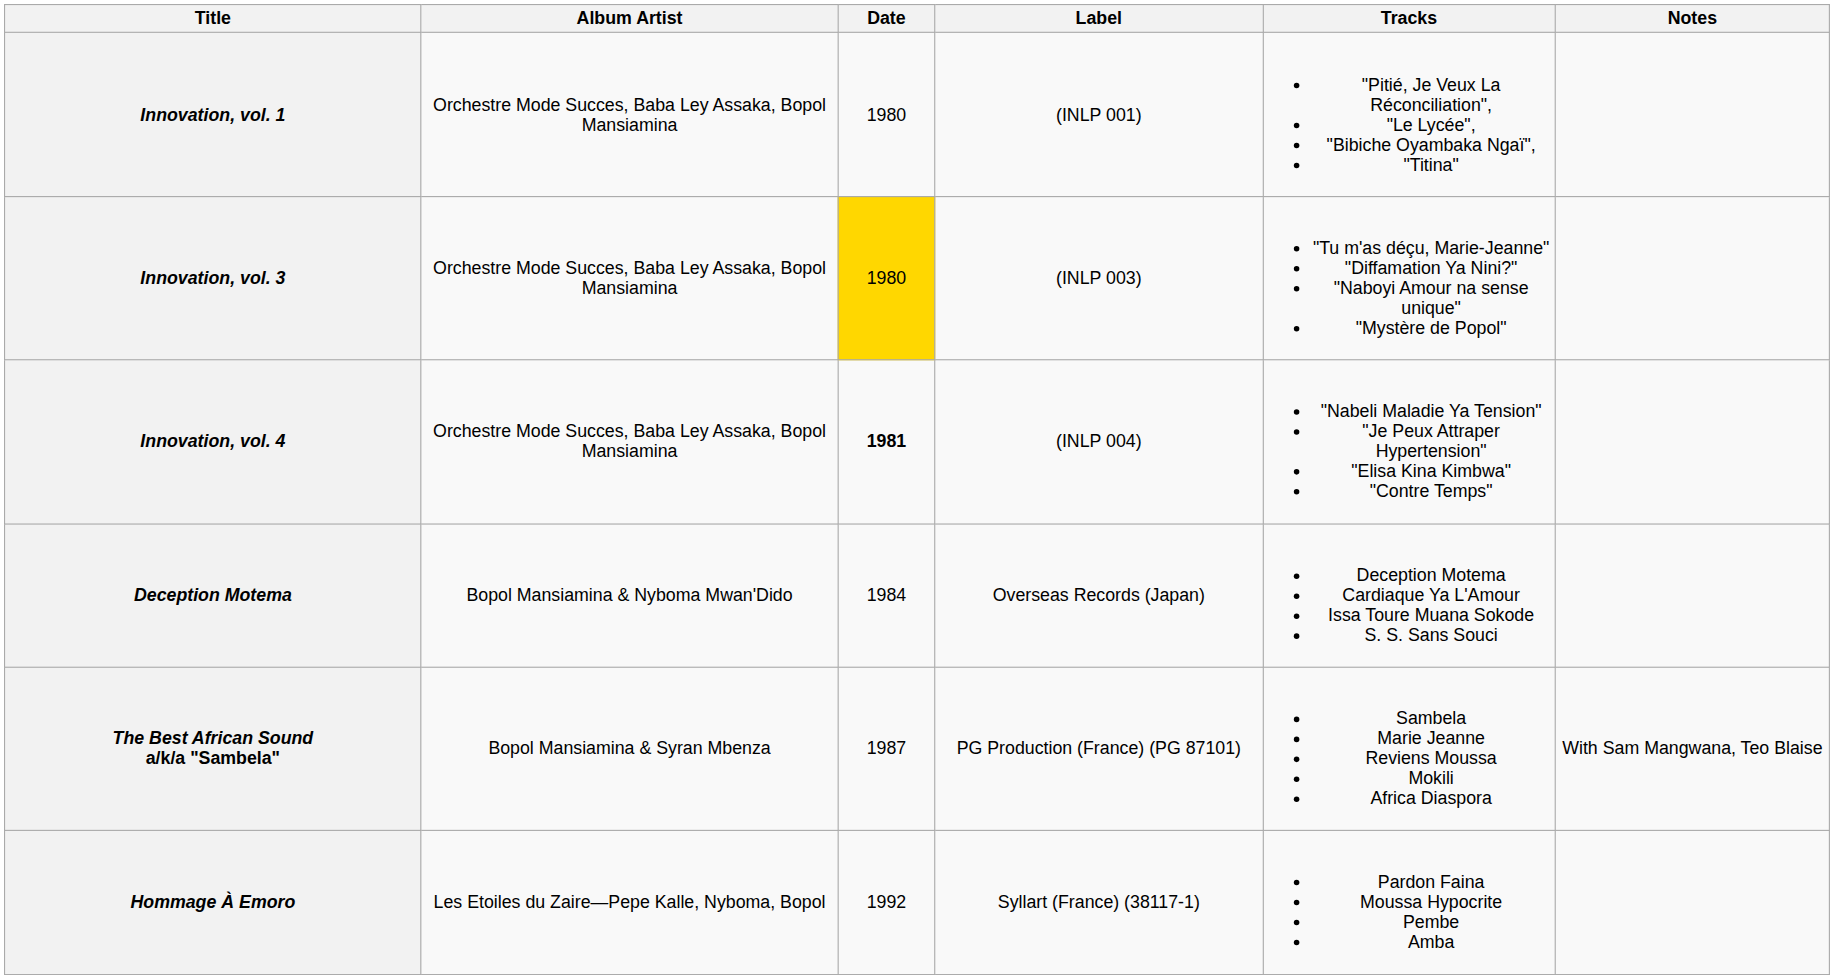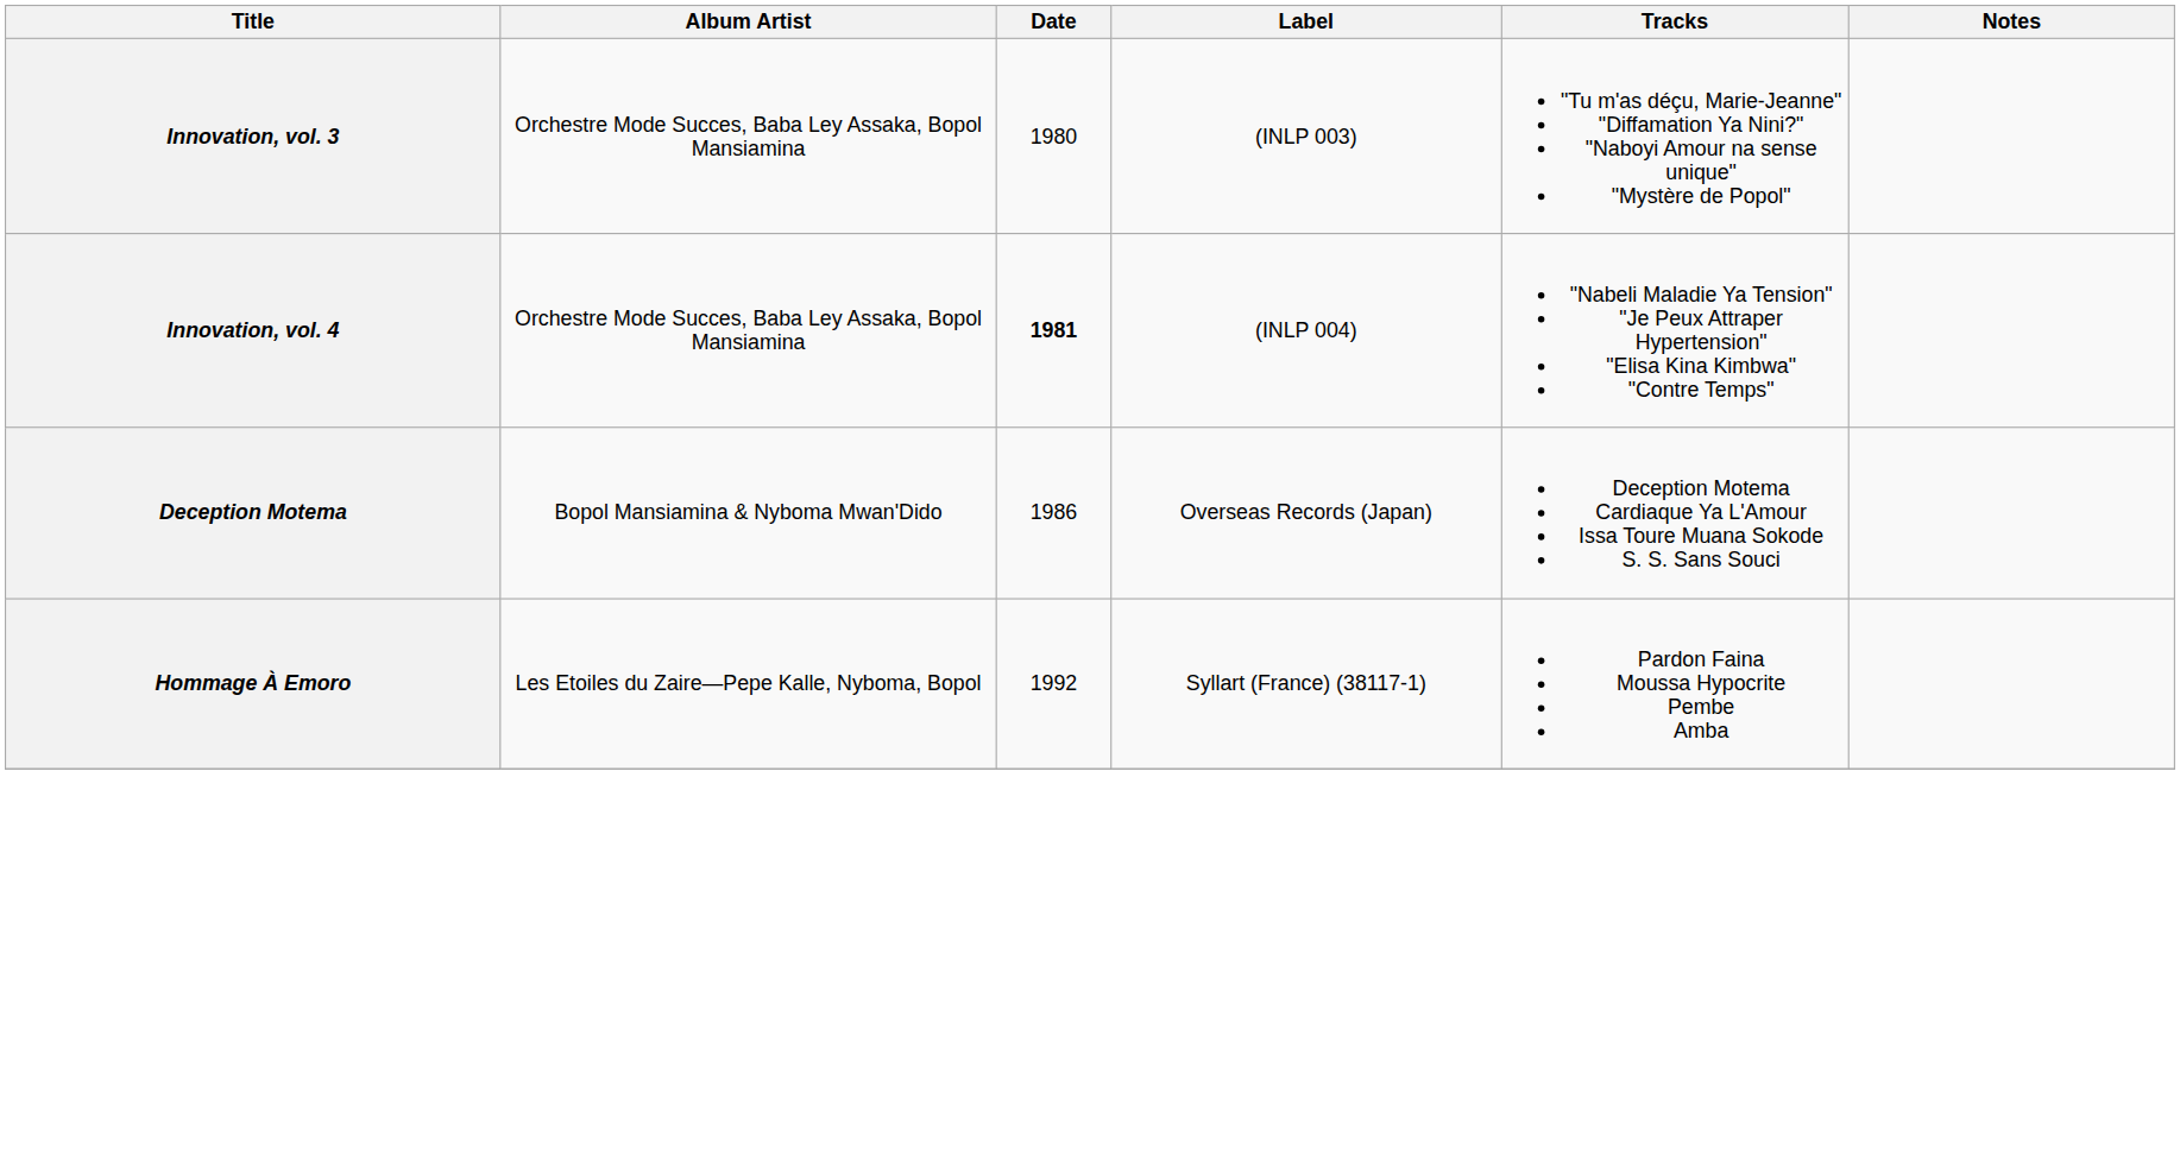 <table class="wikitable plainrowheaders" style="text-align:center;">
 <tr>
 <th scope="col" style="width:23em;">Title</th>
 <th scope="col" style="width:23em;">Album Artist</th>
 <th scope="col" style="width:5em;">Date</th>
 <th scope="col" style="width:18em;">Label</th>
 <th scope="col" style="width:16em;">Tracks</th>
 <th scope="col" style="width:15em;">Notes</th>
 </tr>
 <tr>
-<th scope="row"><em>Innovation, vol. 1</em></th>
+<th scope="row"><em>Innovation, vol. 3</em></th>
 <td>Orchestre Mode Succes, Baba Ley Assaka, Bopol Mansiamina</td>
 <td>1980</td>
-<td>(INLP 001)</td>
-<td><br><ul><li>"Pitié, Je Veux La Réconciliation",</li><li>"Le Lycée",</li><li>"Bibiche Oyambaka Ngaï",</li><li>"Titina"</li></ul></td>
-<td></td>
-</tr>
-<tr>
-<th scope="row"><em>Innovation, vol. 3</em></th>
-<td>Orchestre Mode Succes, Baba Ley Assaka, Bopol Mansiamina</td>
-<td style="background: gold;">1980</td>
 <td>(INLP 003)</td>
 <td><br><ul><li>"Tu m'as déçu, Marie-Jeanne"</li><li>"Diffamation Ya Nini?"</li><li>"Naboyi Amour na sense unique"</li><li>"Mystère de Popol"</li></ul></td>
 <td></td>
 </tr>
 <tr>
 <th scope="row"><em>Innovation, vol. 4</em></th>
 <td>Orchestre Mode Succes, Baba Ley Assaka, Bopol Mansiamina</td>
 <td><strong>1981</strong></td>
 <td>(INLP 004)</td>
 <td><br><ul><li>"Nabeli Maladie Ya Tension"</li><li>"Je Peux Attraper Hypertension"</li><li>"Elisa Kina Kimbwa"</li><li>"Contre Temps"</li></ul></td>
 <td></td>
 </tr>
 <tr>
 <th scope="row"><em>Deception Motema</em></th>
 <td>Bopol Mansiamina & Nyboma Mwan'Dido</td>
-<td>1984</td>
+<td>1986</td>
 <td>Overseas Records (Japan)</td>
 <td><br><ul><li>Deception Motema</li><li>Cardiaque Ya L'Amour</li><li>Issa Toure Muana Sokode</li><li>S. S. Sans Souci</li></ul></td>
 <td></td>
-</tr>
-<tr>
-<th scope="row"><em>The Best African Sound</em><br>a/k/a "Sambela"</th>
-<td>Bopol Mansiamina & Syran Mbenza</td>
-<td>1987</td>
-<td>PG Production (France) (PG 87101)</td>
-<td><br><ul><li>Sambela</li><li>Marie Jeanne</li><li>Reviens Moussa</li><li>Mokili</li><li>Africa Diaspora</li></ul></td>
-<td>With Sam Mangwana, Teo Blaise</td>
 </tr>
 <tr>
 <th scope="row"><em>Hommage À Emoro</em></th>
 <td>Les Etoiles du Zaire—Pepe Kalle, Nyboma, Bopol</td>
 <td>1992</td>
 <td>Syllart (France) (38117-1)</td>
 <td><br><ul><li>Pardon Faina</li><li>Moussa Hypocrite</li><li>Pembe</li><li>Amba</li></ul></td>
 <td></td>
 </tr>
 <tr>
 </tr>
 </table>
